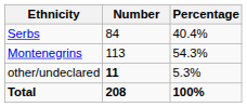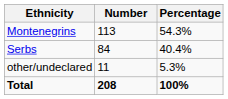 <table class="wikitable">
 <tr>
 <th width="100px">Ethnicity</th>
 <th width="80px">Number</th>
 <th width="80px">Percentage</th>
 </tr>
 <tr>
+<td><a href='#'>Montenegrins</a></td>
+<td>113</td>
+<td>54.3%</td>
+</tr>
+<tr>
 <td><a href='#'>Serbs</a></td>
 <td>84</td>
 <td>40.4%</td>
 </tr>
 <tr>
-<td><a href='#'>Montenegrins</a></td>
-<td>113</td>
-<td>54.3%</td>
-</tr>
-<tr>
 <td>other/undeclared</td>
-<td><strong>11</strong></td>
+<td>11</td>
 <td>5.3%</td>
 </tr>
 <tr>
 <td><strong>Total</strong></td>
 <td><strong>208</strong></td>
 <td><strong>100%</strong></td>
 </tr>
 </table>
